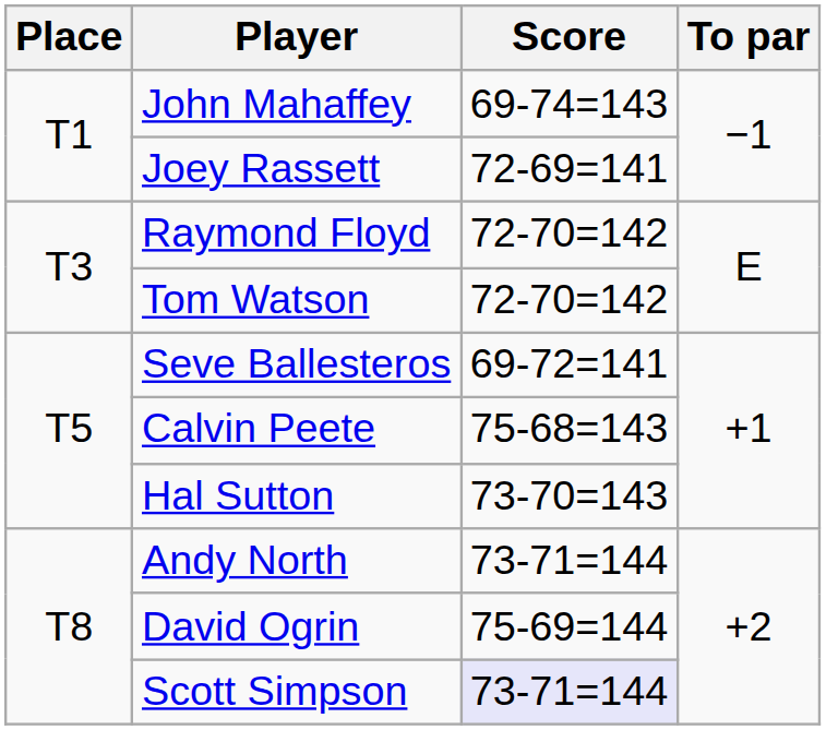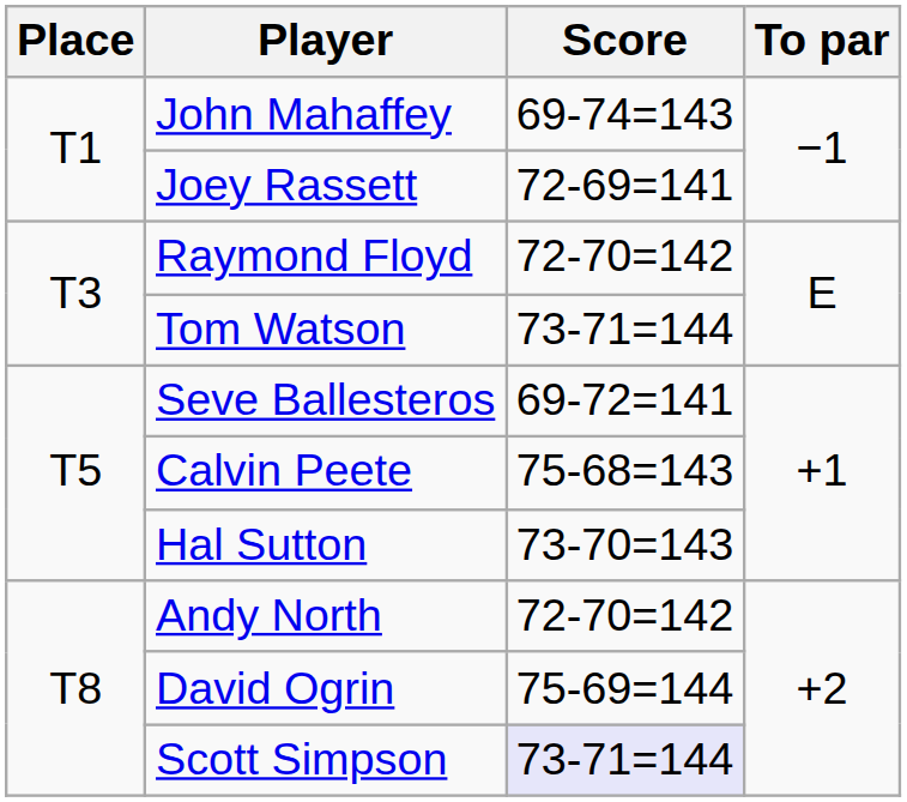 <table class="wikitable">
 <tr>
 <th>Place</th>
 <th>Player</th>
 <th>Score</th>
 <th>To par</th>
 </tr>
 <tr>
 <td rowspan="2" align=center>T1</td>
 <td> <a href='#'>John Mahaffey</a></td>
 <td align=center>69-74=143</td>
 <td rowspan="2" align=center>−1</td>
 </tr>
 <tr>
 <td> <a href='#'>Joey Rassett</a></td>
 <td align=center>72-69=141</td>
 </tr>
 <tr>
 <td rowspan="2" align=center>T3</td>
 <td> <a href='#'>Raymond Floyd</a></td>
 <td align=center>72-70=142</td>
 <td rowspan="2" align=center>E</td>
 </tr>
 <tr>
 <td> <a href='#'>Tom Watson</a></td>
-<td align=center>72-70=142</td>
+<td align=center>73-71=144</td>
 </tr>
 <tr>
 <td rowspan="3" align=center>T5</td>
 <td> <a href='#'>Seve Ballesteros</a></td>
 <td align=center>69-72=141</td>
 <td rowspan="3" align=center>+1</td>
 </tr>
 <tr>
 <td> <a href='#'>Calvin Peete</a></td>
 <td align=center>75-68=143</td>
 </tr>
 <tr>
 <td> <a href='#'>Hal Sutton</a></td>
 <td align=center>73-70=143</td>
 </tr>
 <tr>
 <td rowspan="3" align=center>T8</td>
 <td> <a href='#'>Andy North</a></td>
-<td align=center>73-71=144</td>
+<td align=center>72-70=142</td>
 <td rowspan="3" align=center>+2</td>
 </tr>
 <tr>
 <td> <a href='#'>David Ogrin</a></td>
 <td align=center>75-69=144</td>
 </tr>
 <tr>
 <td> <a href='#'>Scott Simpson</a></td>
 <td align=center style="background: lavender;">73-71=144</td>
 </tr>
 </table>
